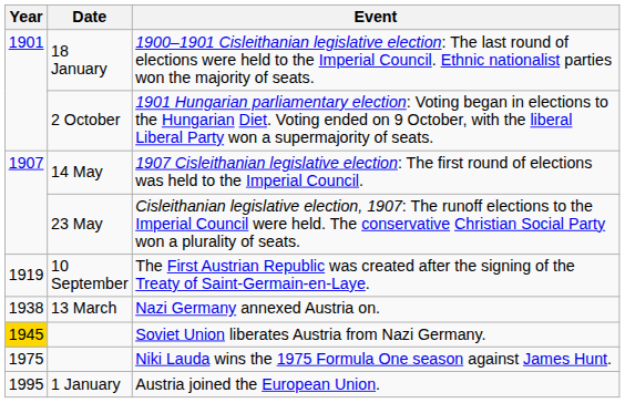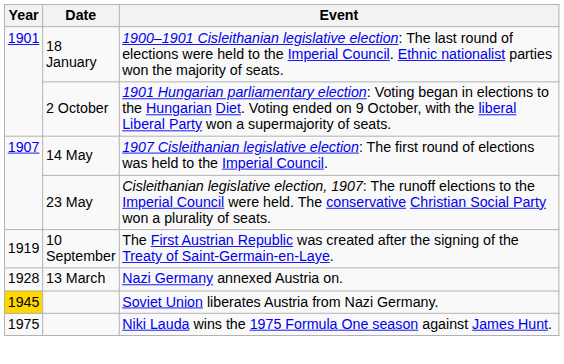 <table class="wikitable" width="100%">
 <tr>
 <th style="width: 6%;">Year</th>
 <th style="width: 10%;">Date</th>
 <th>Event</th>
 </tr>
 <tr>
 <td rowspan="2" valign="top"><a href='#'>1901</a></td>
 <td>18 January</td>
 <td><em><a href='#'>1900–1901 Cisleithanian legislative election</a></em>: The last round of elections were held to the <a href='#'>Imperial Council</a>. <a href='#'>Ethnic nationalist</a> parties won the majority of seats.</td>
 </tr>
 <tr>
 <td>2 October</td>
 <td><em><a href='#'>1901 Hungarian parliamentary election</a></em>: Voting began in elections to the <a href='#'>Hungarian</a> <a href='#'>Diet</a>. Voting ended on 9 October, with the <a href='#'>liberal</a> <a href='#'>Liberal Party</a> won a supermajority of seats.</td>
 </tr>
 <tr>
 <td rowspan="2" valign="top"><a href='#'>1907</a></td>
 <td>14 May</td>
 <td><em><a href='#'>1907 Cisleithanian legislative election</a></em>: The first round of elections was held to the <a href='#'>Imperial Council</a>.</td>
 </tr>
 <tr>
 <td>23 May</td>
 <td><em>Cisleithanian legislative election, 1907</em>: The runoff elections to the <a href='#'>Imperial Council</a> were held. The <a href='#'>conservative</a> <a href='#'>Christian Social Party</a> won a plurality of seats.</td>
 </tr>
 <tr>
 <td>1919</td>
 <td>10 September</td>
 <td>The <a href='#'>First Austrian Republic</a> was created after the signing of the <a href='#'>Treaty of Saint-Germain-en-Laye</a>.</td>
 </tr>
 <tr>
-<td>1938</td>
+<td>1928</td>
 <td>13 March</td>
 <td><a href='#'>Nazi Germany</a> annexed Austria on.</td>
 </tr>
 <tr>
 <td style="background: gold;">1945</td>
 <td></td>
 <td><a href='#'>Soviet Union</a> liberates Austria from Nazi Germany.</td>
 </tr>
 <tr>
 <td>1975</td>
 <td></td>
 <td><a href='#'>Niki Lauda</a> wins the <a href='#'>1975 Formula One season</a> against <a href='#'>James Hunt</a>.</td>
 </tr>
-<tr>
-<td>1995</td>
-<td>1 January</td>
-<td>Austria joined the <a href='#'>European Union</a>.</td>
-</tr>
 </table>
